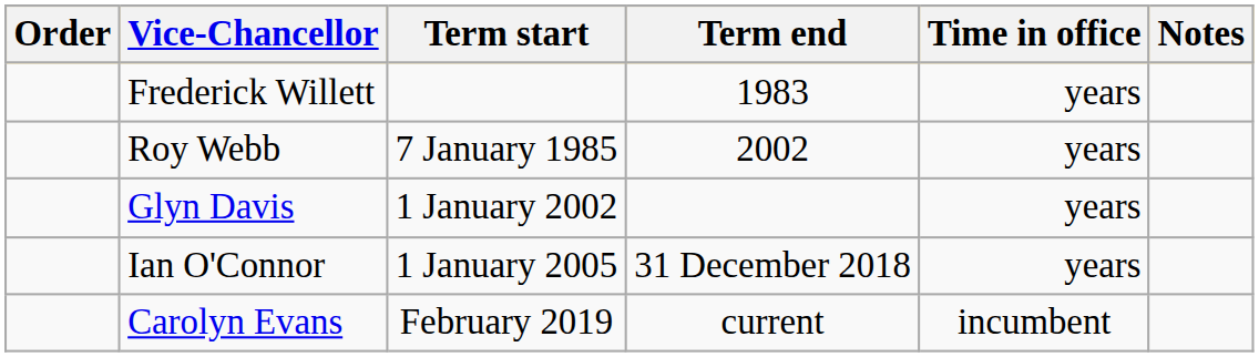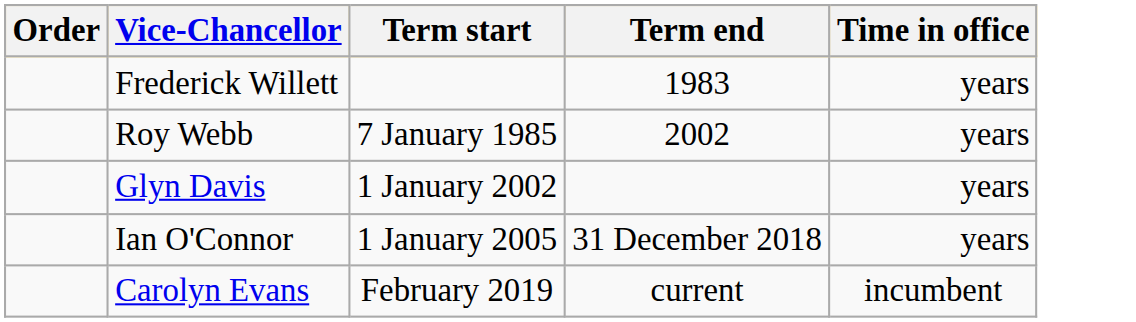 <table class="wikitable sortable">
 <tr style="background:#fc3;">
 <th>Order</th>
 <th><a href='#'>Vice-Chancellor</a></th>
 <th>Term start</th>
 <th>Term end</th>
 <th>Time in office</th>
-<th>Notes</th>
 </tr>
 <tr>
 <td align=center></td>
 <td>Frederick Willett </td>
 <td align=center></td>
 <td align=center>1983</td>
 <td align=right> years</td>
-<td></td>
 </tr>
 <tr>
 <td align=center></td>
 <td>Roy Webb  </td>
 <td align=center>7 January 1985</td>
 <td align=center>2002</td>
 <td align=right> years</td>
-<td></td>
 </tr>
 <tr>
 <td align=center></td>
 <td><a href='#'>Glyn Davis</a></td>
 <td align=center>1 January 2002</td>
 <td align=center></td>
 <td align=right> years</td>
-<td></td>
 </tr>
 <tr>
 <td align=center></td>
 <td>Ian O'Connor </td>
 <td align=center>1 January 2005</td>
 <td align=center>31 December 2018</td>
 <td align=right> years</td>
-<td></td>
 </tr>
 <tr>
 <td align=center></td>
 <td><a href='#'>Carolyn Evans</a> </td>
 <td align=center>February 2019</td>
 <td align=center>current</td>
 <td align=center>incumbent</td>
-<td></td>
 </tr>
 </table>
